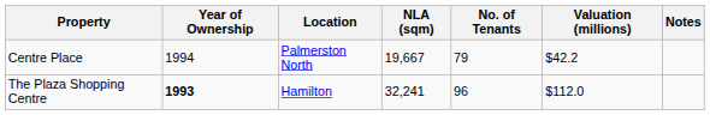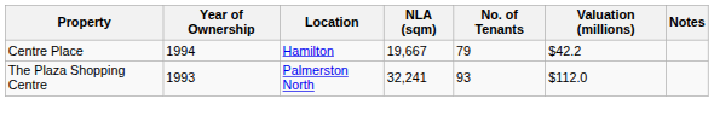 <table class="wikitable">
 <tr>
 <th>Property</th>
 <th>Year of Ownership</th>
 <th>Location</th>
 <th>NLA (sqm)</th>
 <th>No. of Tenants</th>
 <th>Valuation (millions)</th>
 <th class="wikitable unsortable">Notes</th>
 </tr>
 <tr>
 <td>Centre Place</td>
 <td>1994</td>
-<td><a href='#'>Palmerston North</a></td>
+<td><a href='#'>Hamilton</a></td>
 <td>19,667</td>
 <td>79</td>
 <td>$42.2</td>
 <td></td>
 </tr>
 <tr>
 <td>The Plaza Shopping Centre</td>
-<td><strong>1993</strong></td>
-<td><a href='#'>Hamilton</a></td>
+<td>1993</td>
+<td><a href='#'>Palmerston North</a></td>
 <td>32,241</td>
-<td>96</td>
+<td>93</td>
 <td>$112.0</td>
 <td></td>
 </tr>
 </table>
